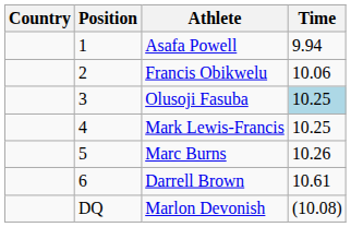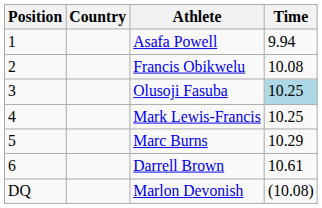 <table class="wikitable">
 <tr>
+<th>Position</th>
 <th>Country</th>
-<th>Position</th>
 <th>Athlete</th>
 <th>Time</th>
 </tr>
 <tr>
+<td>1</td>
 <td></td>
-<td>1</td>
 <td><a href='#'>Asafa Powell</a></td>
 <td>9.94</td>
 </tr>
 <tr>
+<td>2</td>
 <td></td>
-<td>2</td>
 <td><a href='#'>Francis Obikwelu</a></td>
-<td>10.06</td>
+<td>10.08</td>
 </tr>
 <tr>
+<td>3</td>
 <td></td>
-<td>3</td>
 <td><a href='#'>Olusoji Fasuba</a></td>
 <td style="background: lightblue;">10.25</td>
 </tr>
 <tr>
+<td>4</td>
 <td></td>
-<td>4</td>
 <td><a href='#'>Mark Lewis-Francis</a></td>
 <td>10.25</td>
 </tr>
 <tr>
+<td>5</td>
 <td></td>
-<td>5</td>
 <td><a href='#'>Marc Burns</a></td>
-<td>10.26</td>
+<td>10.29</td>
 </tr>
 <tr>
+<td>6</td>
 <td></td>
-<td>6</td>
 <td><a href='#'>Darrell Brown</a></td>
 <td>10.61</td>
 </tr>
 <tr>
+<td>DQ</td>
 <td></td>
-<td>DQ</td>
 <td><a href='#'>Marlon Devonish</a></td>
 <td>(10.08)</td>
 </tr>
 </table>
